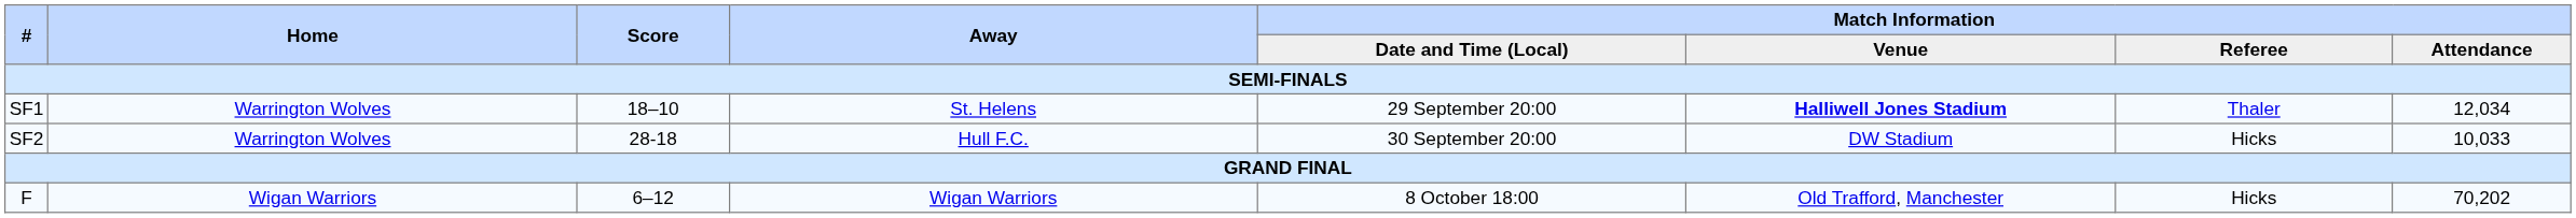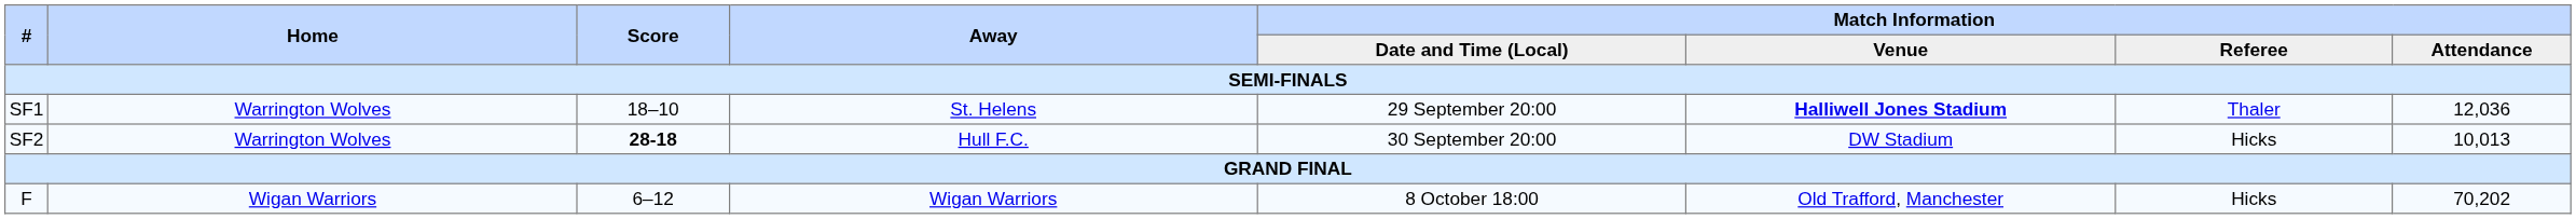 <table border="1" cellpadding="3" cellspacing="0" style="border-collapse:collapse; font-size:90%; text-align:center; width:100%;">
 <tr style="background:#c1d8ff;">
 <th rowspan="2">#</th>
 <th rowspan="2" style="width:21%;">Home</th>
 <th rowspan="2" style="width:6%;">Score</th>
 <th rowspan="2" style="width:21%;">Away</th>
 <th colspan=6>Match Information</th>
 </tr>
 <tr style="background:#efefef;">
 <th width=17%>Date and Time (Local)</th>
 <th width=17%>Venue</th>
 <th width=11%>Referee</th>
 <th width=7%>Attendance</th>
 </tr>
 <tr style="background:#d0e7ff;">
 <td colspan=8><strong>SEMI-FINALS</strong></td>
 </tr>
 <tr style="background:#f5faff;">
 <td>SF1</td>
 <td> <a href='#'>Warrington Wolves</a></td>
 <td>18–10</td>
 <td> <a href='#'>St. Helens</a></td>
 <td>29 September 20:00</td>
 <td><strong><a href='#'>Halliwell Jones Stadium</a></strong></td>
 <td><a href='#'>Thaler</a></td>
-<td>12,034</td>
+<td>12,036</td>
 </tr>
 <tr style="background:#f5faff;">
 <td>SF2</td>
 <td> <a href='#'>Warrington Wolves</a></td>
-<td>28-18</td>
+<td><strong>28-18</strong></td>
 <td> <a href='#'>Hull F.C.</a></td>
 <td>30 September 20:00</td>
 <td><a href='#'>DW Stadium</a></td>
 <td Robert Hicks>Hicks</td>
-<td>10,033</td>
+<td>10,013</td>
 </tr>
 <tr style="background:#d0e7ff;">
 <td colspan=8><strong>GRAND FINAL</strong></td>
 </tr>
 <tr style="background:#f5faff;">
 <td>F</td>
 <td> <a href='#'>Wigan Warriors</a></td>
 <td>6–12</td>
 <td> <a href='#'>Wigan Warriors</a></td>
 <td>8 October 18:00</td>
 <td><a href='#'>Old Trafford</a>, <a href='#'>Manchester</a></td>
 <td>Hicks</td>
 <td>70,202</td>
 </tr>
 </table>
